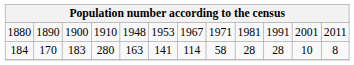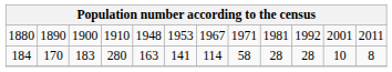 <table class="wikitable" style="margin: 0.5em auto; text-align: center;">
 <tr>
 <th colspan="16">Population number according to the census</th>
 </tr>
 <tr>
 <td>1880</td>
 <td>1890</td>
 <td>1900</td>
 <td>1910</td>
 <td>1948</td>
 <td>1953</td>
 <td>1967</td>
 <td>1971</td>
 <td>1981</td>
-<td>1991</td>
+<td>1992</td>
 <td>2001</td>
 <td>2011</td>
 </tr>
 <tr>
 <td>184</td>
 <td>170</td>
 <td>183</td>
 <td>280</td>
 <td>163</td>
 <td>141</td>
 <td>114</td>
 <td>58</td>
 <td>28</td>
 <td>28</td>
 <td>10</td>
 <td>8</td>
 </tr>
 <tr>
 </tr>
 </table>
